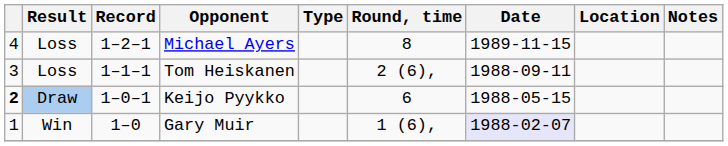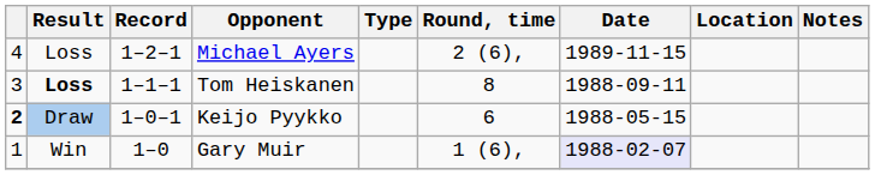 <table class="wikitable" style="text-align:center; font-size:95%">
 <tr>
 <th></th>
 <th>Result</th>
 <th>Record</th>
 <th>Opponent</th>
 <th>Type</th>
 <th>Round, time</th>
 <th>Date</th>
 <th>Location</th>
 <th>Notes</th>
 </tr>
 <tr>
 <td>4</td>
 <td>Loss</td>
 <td>1–2–1</td>
 <td style="text-align:left;"> <a href='#'>Michael Ayers</a></td>
 <td></td>
-<td>8</td>
+<td>2 (6), </td>
 <td>1989-11-15</td>
 <td style="text-align:left;"> </td>
 <td style="text-align:left;"></td>
 </tr>
 <tr>
 <td>3</td>
-<td>Loss</td>
+<td><strong>Loss</strong></td>
 <td>1–1–1</td>
 <td style="text-align:left;"> Tom Heiskanen</td>
 <td></td>
-<td>2 (6), </td>
+<td>8</td>
 <td>1988-09-11</td>
 <td style="text-align:left;"> </td>
 <td style="text-align:left;"></td>
 </tr>
 <tr>
 <td><strong>2</strong></td>
 <td style="background:#abcdef;">Draw</td>
 <td>1–0–1</td>
 <td style="text-align:left;"> Keijo Pyykko</td>
 <td></td>
 <td>6</td>
 <td>1988-05-15</td>
 <td style="text-align:left;"> </td>
 <td style="text-align:left;"></td>
 </tr>
 <tr>
 <td>1</td>
 <td>Win</td>
 <td>1–0</td>
 <td style="text-align:left;"> Gary Muir</td>
 <td></td>
 <td>1 (6), </td>
 <td style="background: lavender;">1988-02-07</td>
 <td style="text-align:left;"> </td>
 <td style="text-align:left;"></td>
 </tr>
 <tr>
 </tr>
 </table>
